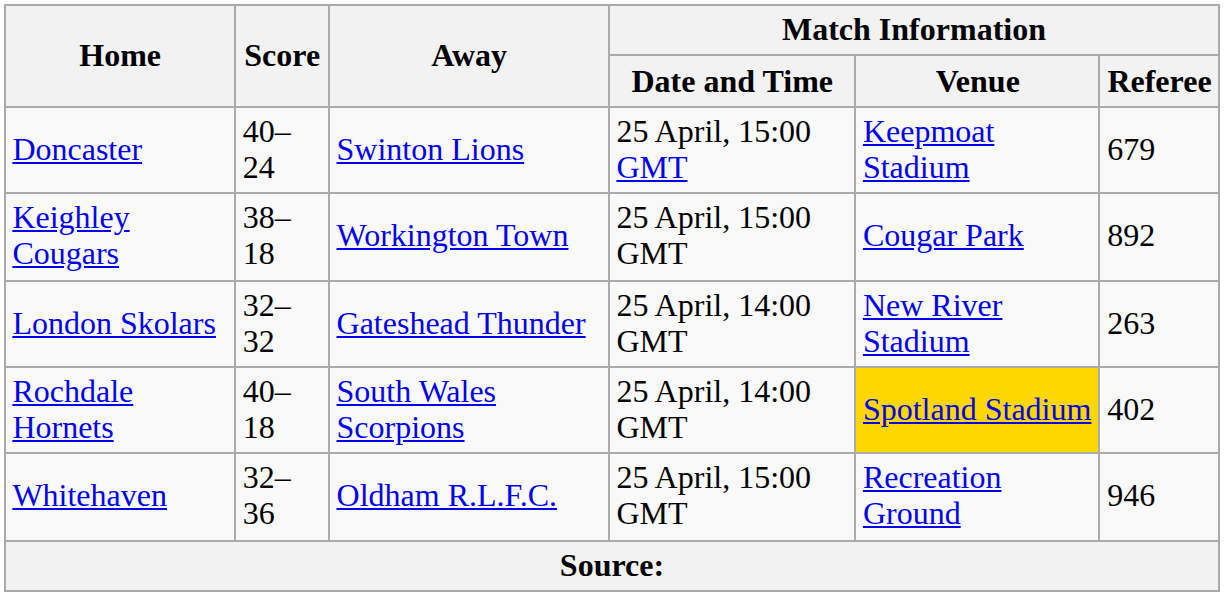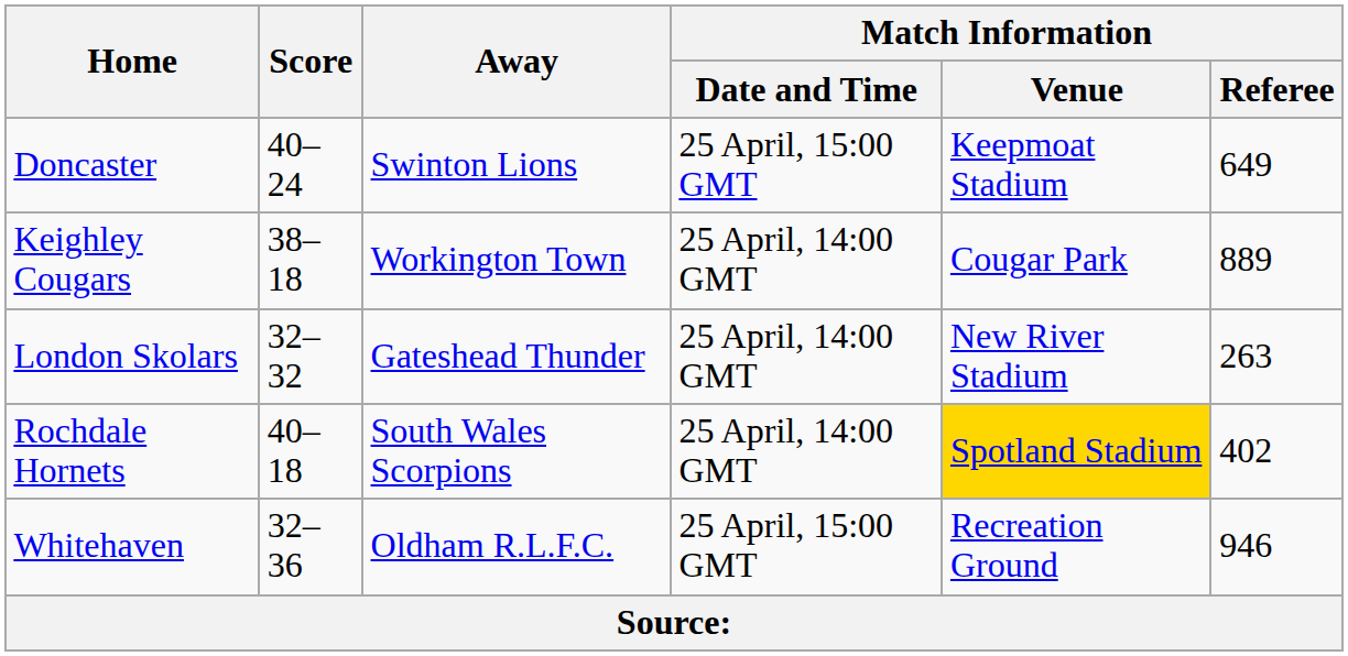 <table class="wikitable">
 <tr>
 <th rowspan=2>Home</th>
 <th rowspan=2>Score</th>
 <th rowspan=2>Away</th>
 <th colspan="3">Match Information</th>
 </tr>
 <tr>
 <th>Date and Time</th>
 <th>Venue</th>
 <th>Referee</th>
 </tr>
 <tr>
 <td align=left> <a href='#'>Doncaster</a></td>
 <td>40–24</td>
 <td align=left> <a href='#'>Swinton Lions</a></td>
 <td>25 April, 15:00 <a href='#'>GMT</a></td>
 <td><a href='#'>Keepmoat Stadium</a></td>
-<td>679</td>
+<td>649</td>
 </tr>
 <tr>
 <td align=left> <a href='#'>Keighley Cougars</a></td>
 <td>38–18</td>
 <td align=left> <a href='#'>Workington Town</a></td>
-<td>25 April, 15:00 GMT</td>
+<td>25 April, 14:00 GMT</td>
 <td><a href='#'>Cougar Park</a></td>
-<td>892</td>
+<td>889</td>
 </tr>
 <tr>
 <td align=left> <a href='#'>London Skolars</a></td>
 <td>32–32</td>
 <td align=left> <a href='#'>Gateshead Thunder</a></td>
 <td>25 April, 14:00 GMT</td>
 <td><a href='#'>New River Stadium</a></td>
 <td>263</td>
 </tr>
 <tr>
 <td align=left> <a href='#'>Rochdale Hornets</a></td>
 <td>40–18</td>
 <td align=left> <a href='#'>South Wales Scorpions</a></td>
 <td>25 April, 14:00 GMT</td>
 <td style="background: gold;"><a href='#'>Spotland Stadium</a></td>
 <td>402</td>
 </tr>
 <tr>
 <td align=left> <a href='#'>Whitehaven</a></td>
 <td>32–36</td>
 <td align=left> <a href='#'>Oldham R.L.F.C.</a></td>
 <td>25 April, 15:00 GMT</td>
 <td><a href='#'>Recreation Ground</a></td>
 <td>946</td>
 </tr>
 <tr>
 <th colspan="6">Source:</th>
 </tr>
 </table>
